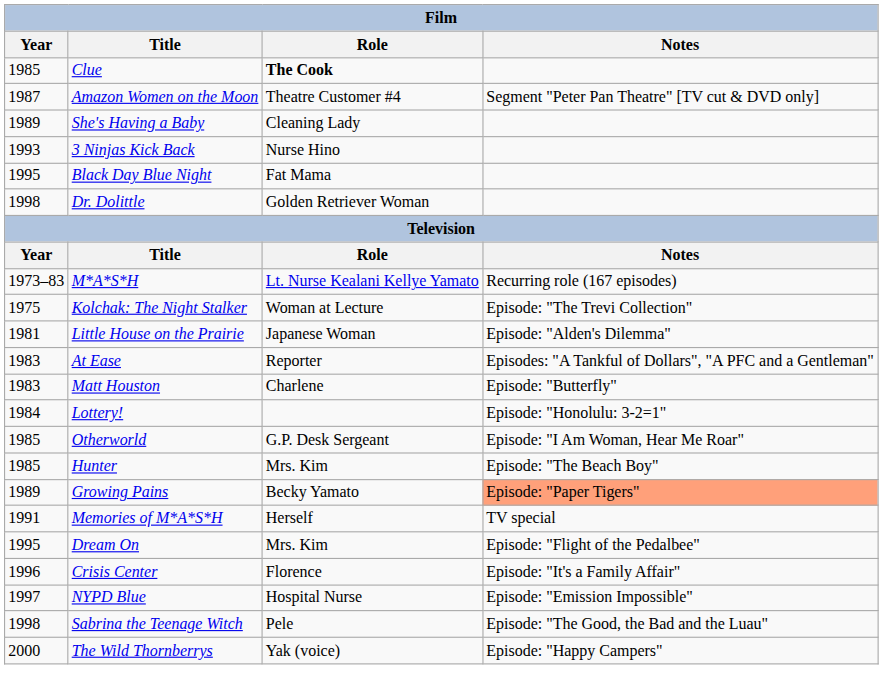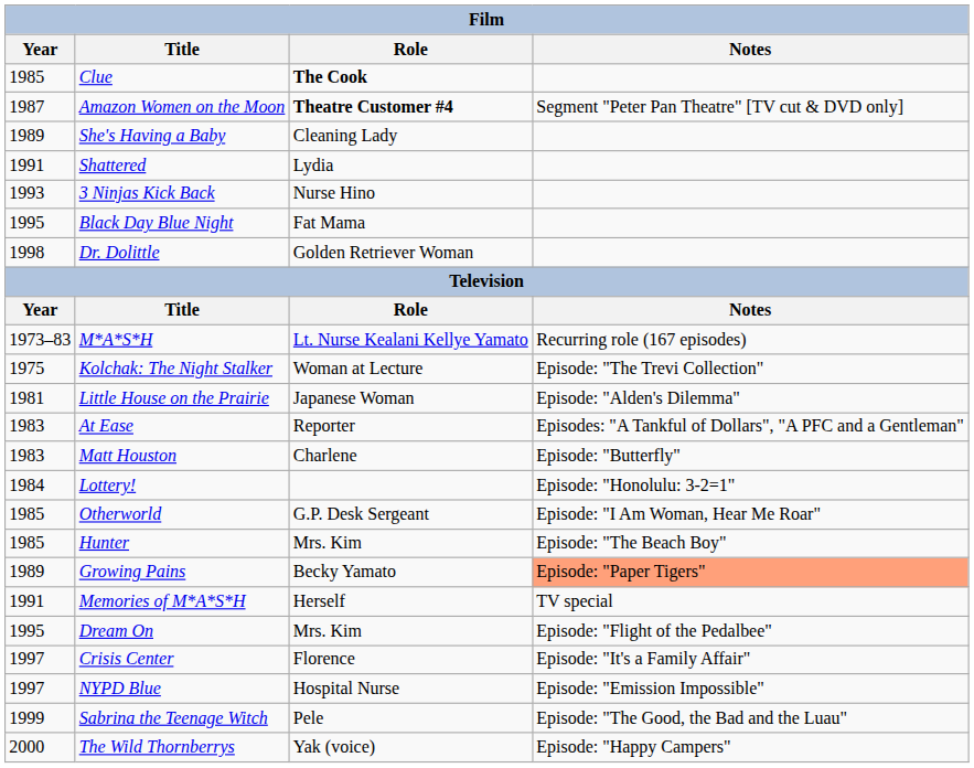 <table class="wikitable" style="font-size: 90%;">
 <tr>
 <th colspan="4" style="background: LightSteelBlue;">Film</th>
 </tr>
 <tr>
 <th>Year</th>
 <th>Title</th>
 <th>Role</th>
 <th>Notes</th>
 </tr>
 <tr>
 <td>1985</td>
 <td><em><a href='#'>Clue</a></em></td>
 <td><strong>The Cook</strong></td>
 <td></td>
 </tr>
 <tr>
 <td>1987</td>
 <td><em><a href='#'>Amazon Women on the Moon</a></em></td>
-<td>Theatre Customer #4</td>
+<td><strong>Theatre Customer #4</strong></td>
 <td>Segment "Peter Pan Theatre" [TV cut & DVD only]</td>
 </tr>
 <tr>
 <td>1989</td>
 <td><em><a href='#'>She's Having a Baby</a></em></td>
 <td>Cleaning Lady</td>
+<td></td>
+</tr>
+<tr>
+<td>1991</td>
+<td><em><a href='#'>Shattered</a></em></td>
+<td>Lydia</td>
 <td></td>
 </tr>
 <tr>
 <td>1993</td>
 <td><em><a href='#'>3 Ninjas Kick Back</a></em></td>
 <td>Nurse Hino</td>
 <td></td>
 </tr>
 <tr>
 <td>1995</td>
 <td><em><a href='#'>Black Day Blue Night</a></em></td>
 <td>Fat Mama</td>
 <td></td>
 </tr>
 <tr>
 <td>1998</td>
 <td><em><a href='#'>Dr. Dolittle</a></em></td>
 <td>Golden Retriever Woman</td>
 <td></td>
 </tr>
 <tr>
 <th colspan="4" style="background: LightSteelBlue;">Television</th>
 </tr>
 <tr>
 <th>Year</th>
 <th>Title</th>
 <th>Role</th>
 <th>Notes</th>
 </tr>
 <tr>
 <td>1973–83</td>
 <td><em><a href='#'>M*A*S*H</a></em></td>
 <td><a href='#'>Lt. Nurse Kealani Kellye Yamato</a></td>
 <td>Recurring role (167 episodes)</td>
 </tr>
 <tr>
 <td>1975</td>
 <td><em><a href='#'>Kolchak: The Night Stalker</a></em></td>
 <td>Woman at Lecture</td>
 <td>Episode: "The Trevi Collection"</td>
 </tr>
 <tr>
 <td>1981</td>
 <td><em><a href='#'>Little House on the Prairie</a></em></td>
 <td>Japanese Woman</td>
 <td>Episode: "Alden's Dilemma"</td>
 </tr>
 <tr>
 <td>1983</td>
 <td><em><a href='#'>At Ease</a></em></td>
 <td>Reporter</td>
 <td>Episodes: "A Tankful of Dollars", "A PFC and a Gentleman"</td>
 </tr>
 <tr>
 <td>1983</td>
 <td><em><a href='#'>Matt Houston</a></em></td>
 <td>Charlene</td>
 <td>Episode: "Butterfly"</td>
 </tr>
 <tr>
 <td>1984</td>
 <td><em><a href='#'>Lottery!</a></em></td>
 <td></td>
 <td>Episode: "Honolulu: 3-2=1"</td>
 </tr>
 <tr>
 <td>1985</td>
 <td><em><a href='#'>Otherworld</a></em></td>
 <td>G.P. Desk Sergeant</td>
 <td>Episode: "I Am Woman, Hear Me Roar"</td>
 </tr>
 <tr>
 <td>1985</td>
 <td><em><a href='#'>Hunter</a></em></td>
 <td>Mrs. Kim</td>
 <td>Episode: "The Beach Boy"</td>
 </tr>
 <tr>
 <td>1989</td>
 <td><em><a href='#'>Growing Pains</a></em></td>
 <td>Becky Yamato</td>
 <td style="background: lightsalmon;">Episode: "Paper Tigers"</td>
 </tr>
 <tr>
 <td>1991</td>
 <td><em><a href='#'>Memories of M*A*S*H</a></em></td>
 <td>Herself</td>
 <td>TV special</td>
 </tr>
 <tr>
 <td>1995</td>
 <td><em><a href='#'>Dream On</a></em></td>
 <td>Mrs. Kim</td>
 <td>Episode: "Flight of the Pedalbee"</td>
 </tr>
 <tr>
-<td>1996</td>
+<td>1997</td>
 <td><em><a href='#'>Crisis Center</a></em></td>
 <td>Florence</td>
 <td>Episode: "It's a Family Affair"</td>
 </tr>
 <tr>
 <td>1997</td>
 <td><em><a href='#'>NYPD Blue</a></em></td>
 <td>Hospital Nurse</td>
 <td>Episode: "Emission Impossible"</td>
 </tr>
 <tr>
-<td>1998</td>
+<td>1999</td>
 <td><em><a href='#'>Sabrina the Teenage Witch</a></em></td>
 <td>Pele</td>
 <td>Episode: "The Good, the Bad and the Luau"</td>
 </tr>
 <tr>
 <td>2000</td>
 <td><em><a href='#'>The Wild Thornberrys</a></em></td>
 <td>Yak (voice)</td>
 <td>Episode: "Happy Campers"</td>
 </tr>
 </table>
